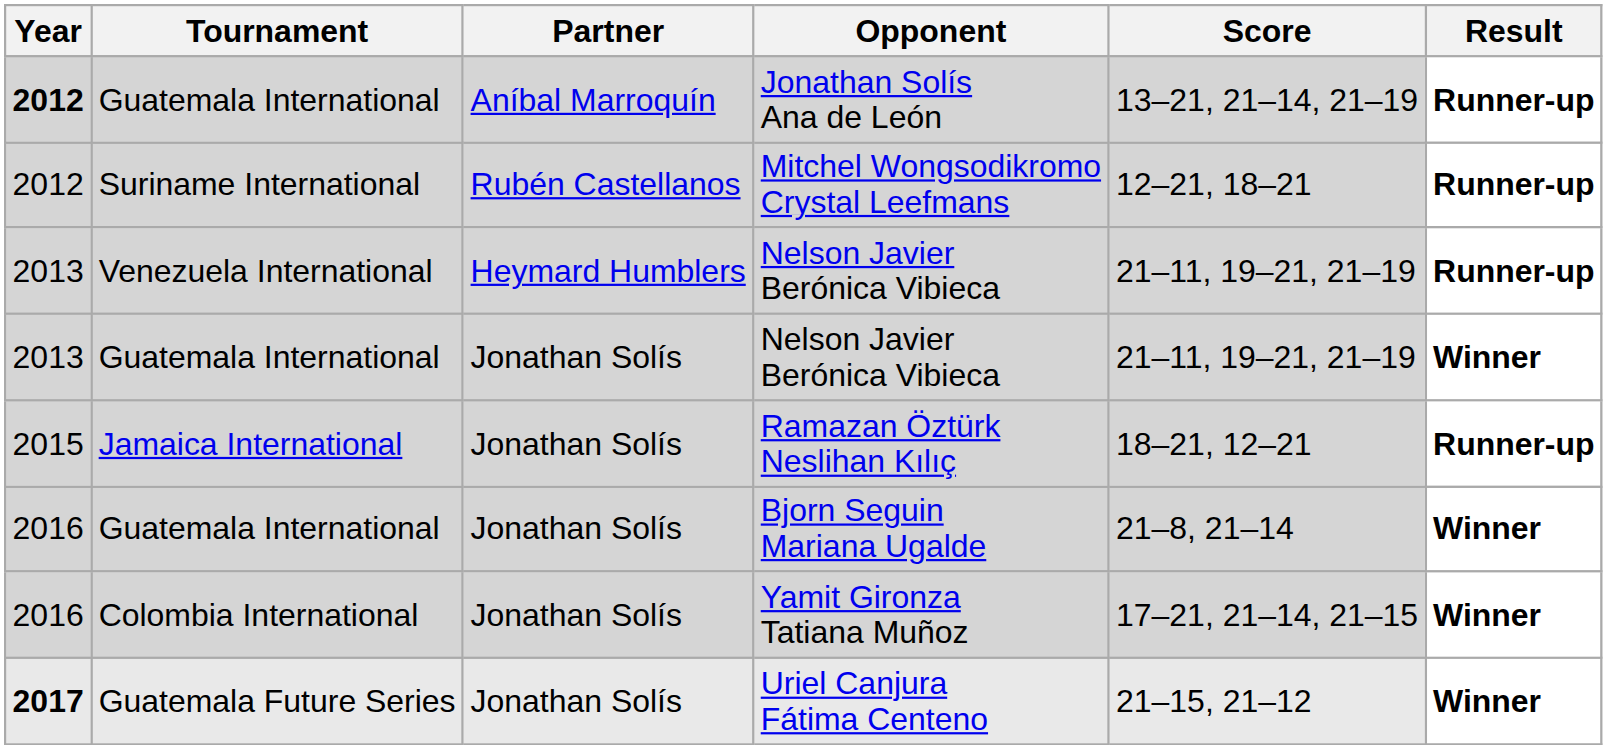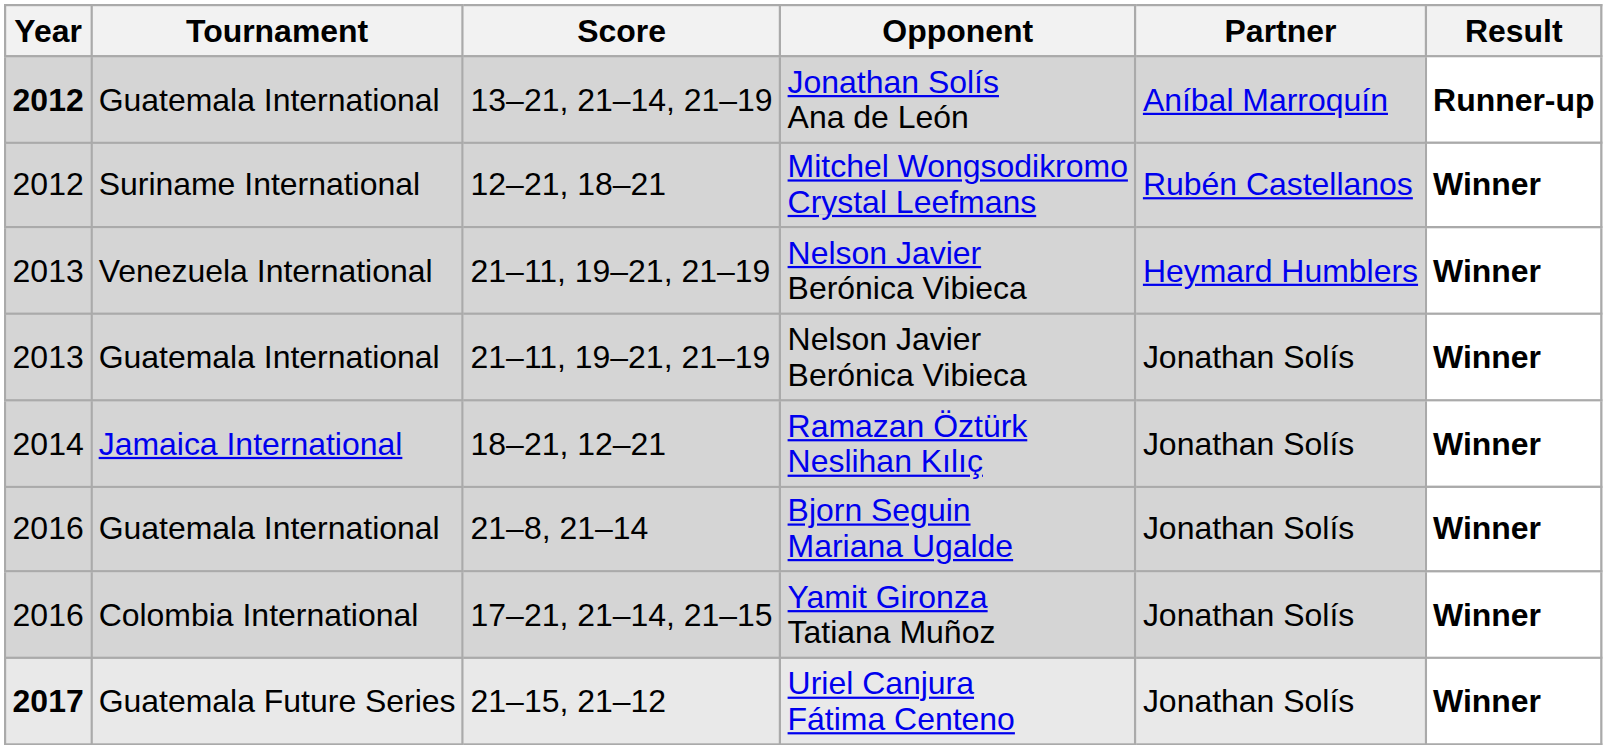 <table class="sortable wikitable" style="font-size: 90%;">
 <tr>
 <th>Year</th>
 <th>Tournament</th>
+<th>Score</th>
+<th>Opponent</th>
 <th>Partner</th>
-<th>Opponent</th>
-<th>Score</th>
 <th>Result</th>
 </tr>
 <tr style="background:#D5D5D5">
 <td align="center"><strong>2012</strong></td>
 <td align="left">Guatemala International</td>
+<td align="left">13–21, 21–14, 21–19</td>
+<td align="left"> <a href='#'>Jonathan Solís</a><br> Ana de León</td>
 <td align="left"> <a href='#'>Aníbal Marroquín</a></td>
-<td align="left"> <a href='#'>Jonathan Solís</a><br> Ana de León</td>
-<td align="left">13–21, 21–14, 21–19</td>
 <td style="text-align:left; background:white"> <strong>Runner-up</strong></td>
 </tr>
 <tr style="background:#D5D5D5">
 <td align="center">2012</td>
 <td align="left">Suriname International</td>
+<td align="left">12–21, 18–21</td>
+<td align="left"> <a href='#'>Mitchel Wongsodikromo</a><br> <a href='#'>Crystal Leefmans</a></td>
 <td align="left"> <a href='#'>Rubén Castellanos</a></td>
-<td align="left"> <a href='#'>Mitchel Wongsodikromo</a><br> <a href='#'>Crystal Leefmans</a></td>
-<td align="left">12–21, 18–21</td>
-<td style="text-align:left; background:white"> <strong>Runner-up</strong></td>
+<td style="text-align:left; background:white"> <strong>Winner</strong></td>
 </tr>
 <tr style="background:#D5D5D5">
 <td align="center">2013</td>
 <td align="left">Venezuela International</td>
+<td align="left">21–11, 19–21, 21–19</td>
+<td align="left"> <a href='#'>Nelson Javier</a><br> Berónica Vibieca</td>
 <td align="left"> <a href='#'>Heymard Humblers</a></td>
-<td align="left"> <a href='#'>Nelson Javier</a><br> Berónica Vibieca</td>
-<td align="left">21–11, 19–21, 21–19</td>
-<td style="text-align:left; background:white"> <strong>Runner-up</strong></td>
+<td style="text-align:left; background:white"> <strong>Winner</strong></td>
 </tr>
 <tr style="background:#D5D5D5">
 <td align="center">2013</td>
 <td align="left">Guatemala International</td>
+<td align="left">21–11, 19–21, 21–19</td>
+<td align="left"> Nelson Javier<br> Berónica Vibieca</td>
 <td align="left"> Jonathan Solís</td>
-<td align="left"> Nelson Javier<br> Berónica Vibieca</td>
-<td align="left">21–11, 19–21, 21–19</td>
 <td style="text-align:left; background:white"> <strong>Winner</strong></td>
 </tr>
 <tr style="background:#D5D5D5">
-<td align="center">2015</td>
+<td align="center">2014</td>
 <td align="left"><a href='#'>Jamaica International</a></td>
+<td align="left">18–21, 12–21</td>
+<td align="left"> <a href='#'>Ramazan Öztürk</a><br> <a href='#'>Neslihan Kılıç</a></td>
 <td align="left"> Jonathan Solís</td>
-<td align="left"> <a href='#'>Ramazan Öztürk</a><br> <a href='#'>Neslihan Kılıç</a></td>
-<td align="left">18–21, 12–21</td>
-<td style="text-align:left; background:white"> <strong>Runner-up</strong></td>
+<td style="text-align:left; background:white"> <strong>Winner</strong></td>
 </tr>
 <tr style="background:#D5D5D5">
 <td align="center">2016</td>
 <td align="left">Guatemala International</td>
+<td align="left">21–8, 21–14</td>
+<td align="left"> <a href='#'>Bjorn Seguin</a><br> <a href='#'>Mariana Ugalde</a></td>
 <td align="left"> Jonathan Solís</td>
-<td align="left"> <a href='#'>Bjorn Seguin</a><br> <a href='#'>Mariana Ugalde</a></td>
-<td align="left">21–8, 21–14</td>
 <td style="text-align:left; background:white"> <strong>Winner</strong></td>
 </tr>
 <tr style="background:#D5D5D5">
 <td align="center">2016</td>
 <td align="left">Colombia International</td>
+<td align="left">17–21, 21–14, 21–15</td>
+<td align="left"> <a href='#'>Yamit Gironza</a><br> Tatiana Muñoz</td>
 <td align="left"> Jonathan Solís</td>
-<td align="left"> <a href='#'>Yamit Gironza</a><br> Tatiana Muñoz</td>
-<td align="left">17–21, 21–14, 21–15</td>
 <td style="text-align:left; background:white"> <strong>Winner</strong></td>
 </tr>
 <tr style="background:#E9E9E9">
 <td align="center"><strong>2017</strong></td>
 <td align="left">Guatemala Future Series</td>
+<td align="left">21–15, 21–12</td>
+<td align="left"> <a href='#'>Uriel Canjura</a><br> <a href='#'>Fátima Centeno</a></td>
 <td align="left"> Jonathan Solís</td>
-<td align="left"> <a href='#'>Uriel Canjura</a><br> <a href='#'>Fátima Centeno</a></td>
-<td align="left">21–15, 21–12</td>
 <td style="text-align:left; background:white"> <strong>Winner</strong></td>
 </tr>
 </table>
